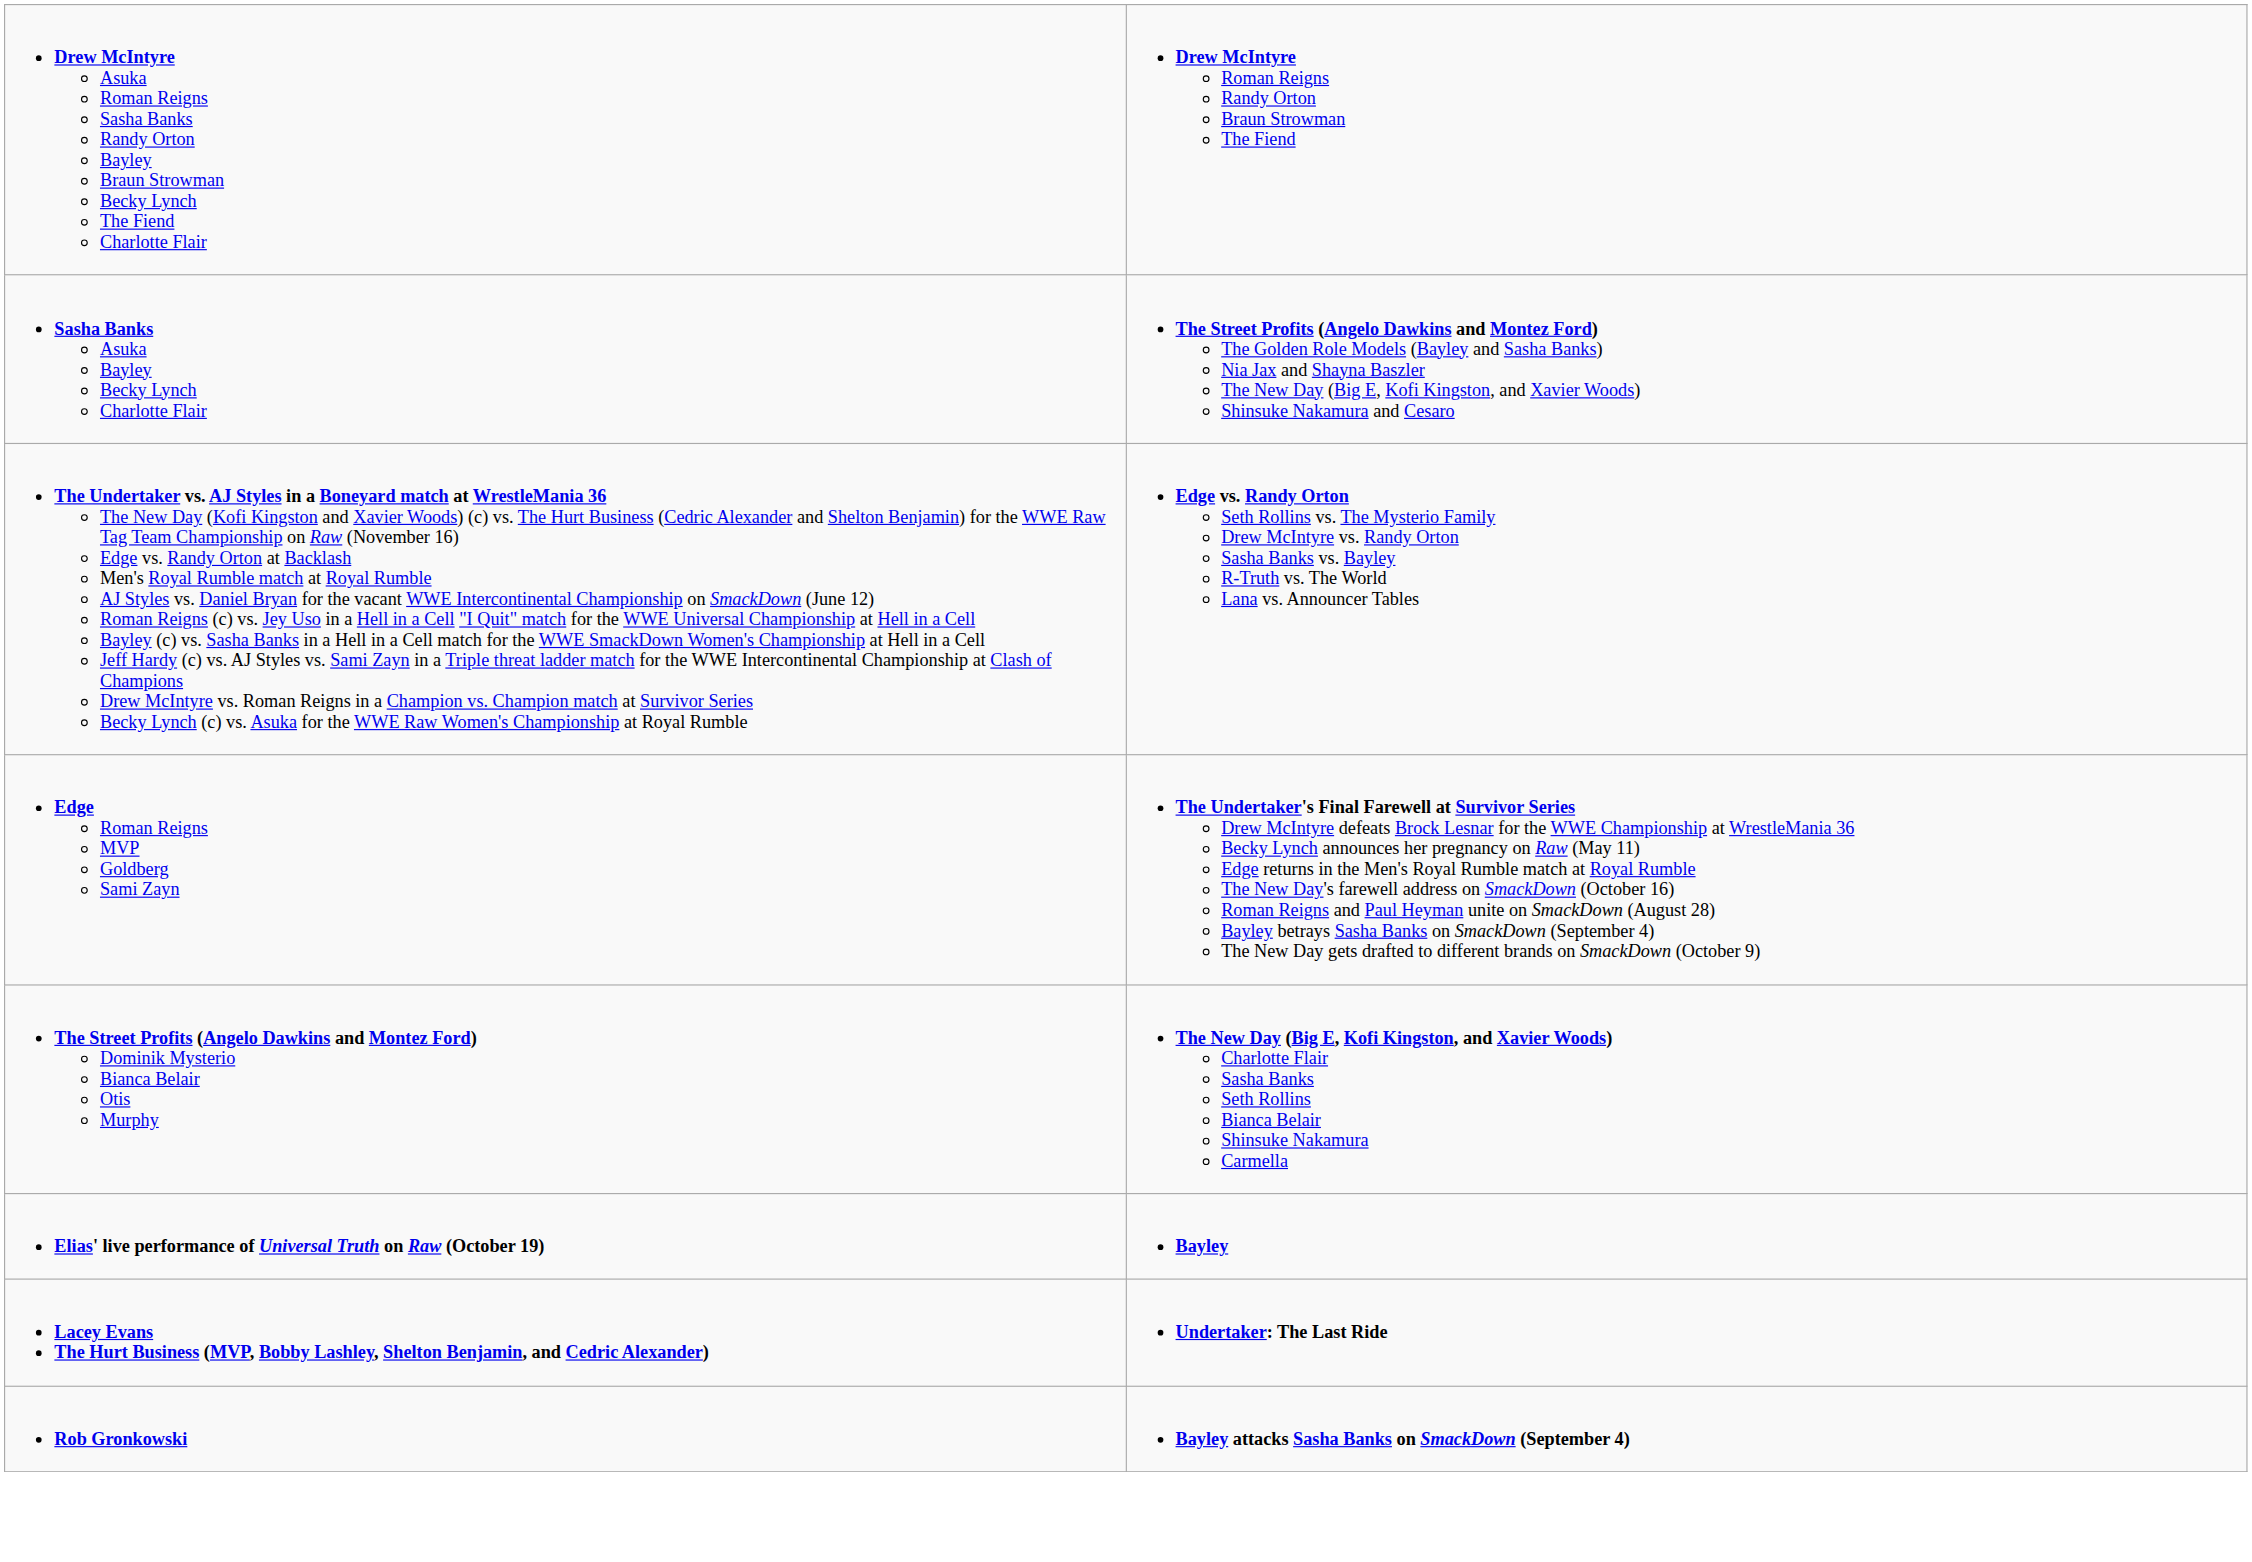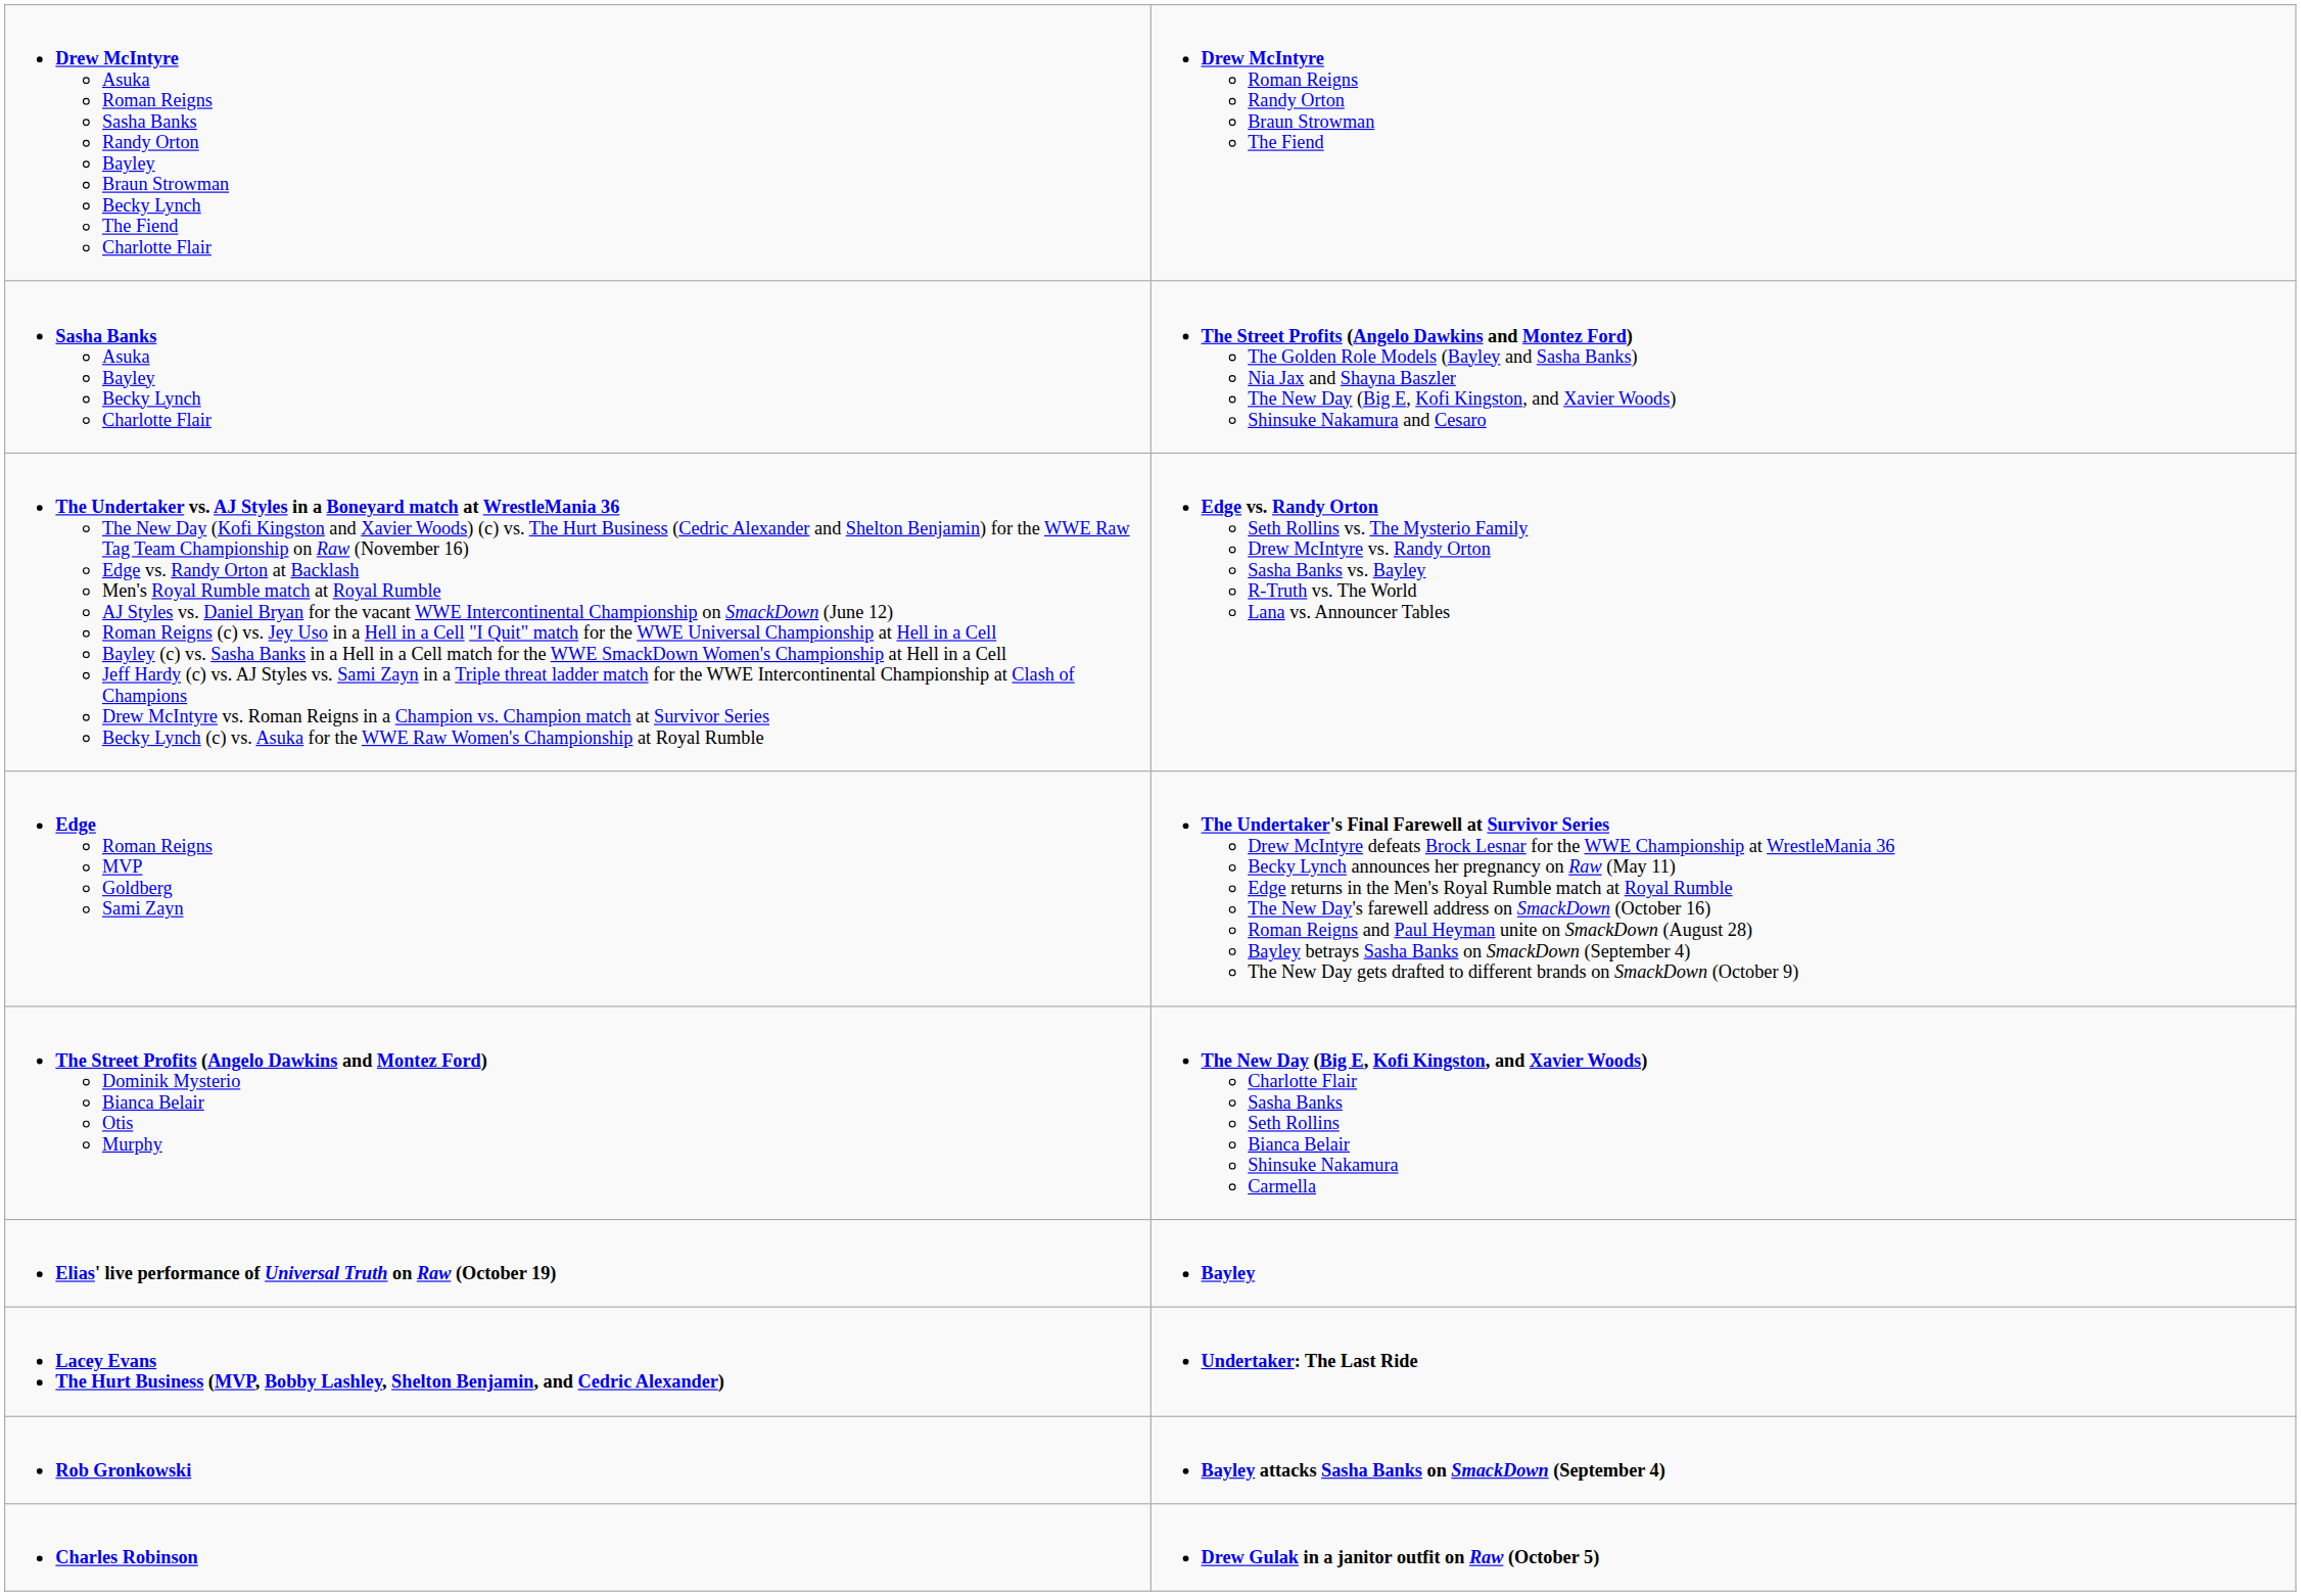 <table class=wikitable>
 <tr>
 <td style="vertical-align:top;" width="50%"><br><ul><li><strong><a href='#'>Drew McIntyre</a></strong><ul><li><a href='#'>Asuka</a></li><li><a href='#'>Roman Reigns</a></li><li><a href='#'>Sasha Banks</a></li><li><a href='#'>Randy Orton</a></li><li><a href='#'>Bayley</a></li><li><a href='#'>Braun Strowman</a></li><li><a href='#'>Becky Lynch</a></li><li><a href='#'>The Fiend</a></li><li><a href='#'>Charlotte Flair</a></li></ul></li></ul></td>
 <td style="vertical-align:top;" width="50%"><br><ul><li><strong><a href='#'>Drew McIntyre</a></strong><ul><li><a href='#'>Roman Reigns</a></li><li><a href='#'>Randy Orton</a></li><li><a href='#'>Braun Strowman</a></li><li><a href='#'>The Fiend</a></li></ul></li></ul></td>
 </tr>
 <tr>
 <td style="vertical-align:top;" width="50%"><br><ul><li><strong><a href='#'>Sasha Banks</a></strong><ul><li><a href='#'>Asuka</a></li><li><a href='#'>Bayley</a></li><li><a href='#'>Becky Lynch</a></li><li><a href='#'>Charlotte Flair</a></li></ul></li></ul></td>
 <td style="vertical-align:top;" width="50%"><br><ul><li><strong><a href='#'>The Street Profits</a> (<a href='#'>Angelo Dawkins</a> and <a href='#'>Montez Ford</a>)</strong><ul><li><a href='#'>The Golden Role Models</a> (<a href='#'>Bayley</a> and <a href='#'>Sasha Banks</a>)</li><li><a href='#'>Nia Jax</a> and <a href='#'>Shayna Baszler</a></li><li><a href='#'>The New Day</a> (<a href='#'>Big E</a>, <a href='#'>Kofi Kingston</a>, and <a href='#'>Xavier Woods</a>)</li><li><a href='#'>Shinsuke Nakamura</a> and <a href='#'>Cesaro</a></li></ul></li></ul></td>
 </tr>
 <tr>
 <td style="vertical-align:top;" width="50%"><br><ul><li><strong><a href='#'>The Undertaker</a> vs. <a href='#'>AJ Styles</a> in a <a href='#'>Boneyard match</a> at <a href='#'>WrestleMania 36</a></strong><ul><li><a href='#'>The New Day</a> (<a href='#'>Kofi Kingston</a> and <a href='#'>Xavier Woods</a>) (c) vs. <a href='#'>The Hurt Business</a> (<a href='#'>Cedric Alexander</a> and <a href='#'>Shelton Benjamin</a>) for the <a href='#'>WWE Raw Tag Team Championship</a> on <em><a href='#'>Raw</a></em> (November 16)</li><li><a href='#'>Edge</a> vs. <a href='#'>Randy Orton</a> at <a href='#'>Backlash</a></li><li>Men's <a href='#'>Royal Rumble match</a> at <a href='#'>Royal Rumble</a></li><li><a href='#'>AJ Styles</a> vs. <a href='#'>Daniel Bryan</a> for the vacant <a href='#'>WWE Intercontinental Championship</a> on <em><a href='#'>SmackDown</a></em> (June 12)</li><li><a href='#'>Roman Reigns</a> (c) vs. <a href='#'>Jey Uso</a> in a <a href='#'>Hell in a Cell</a> <a href='#'>"I Quit" match</a> for the <a href='#'>WWE Universal Championship</a> at <a href='#'>Hell in a Cell</a></li><li><a href='#'>Bayley</a> (c) vs. <a href='#'>Sasha Banks</a> in a Hell in a Cell match for the <a href='#'>WWE SmackDown Women's Championship</a> at Hell in a Cell</li><li><a href='#'>Jeff Hardy</a> (c) vs. AJ Styles vs. <a href='#'>Sami Zayn</a> in a <a href='#'>Triple threat ladder match</a> for the WWE Intercontinental Championship at <a href='#'>Clash of Champions</a></li><li><a href='#'>Drew McIntyre</a> vs. Roman Reigns in a <a href='#'>Champion vs. Champion match</a> at <a href='#'>Survivor Series</a></li><li><a href='#'>Becky Lynch</a> (c) vs. <a href='#'>Asuka</a> for the <a href='#'>WWE Raw Women's Championship</a> at Royal Rumble</li></ul></li></ul></td>
 <td style="vertical-align:top;" width="50%"><br><ul><li><strong><a href='#'>Edge</a> vs. <a href='#'>Randy Orton</a></strong><ul><li><a href='#'>Seth Rollins</a> vs. <a href='#'>The Mysterio Family</a></li><li><a href='#'>Drew McIntyre</a> vs. <a href='#'>Randy Orton</a></li><li><a href='#'>Sasha Banks</a> vs. <a href='#'>Bayley</a></li><li><a href='#'>R-Truth</a> vs. The World</li><li><a href='#'>Lana</a> vs. Announcer Tables</li></ul></li></ul></td>
 </tr>
 <tr>
 <td style="vertical-align:top;" width="50%"><br><ul><li><strong><a href='#'>Edge</a></strong><ul><li><a href='#'>Roman Reigns</a></li><li><a href='#'>MVP</a></li><li><a href='#'>Goldberg</a></li><li><a href='#'>Sami Zayn</a></li></ul></li></ul></td>
 <td style="vertical-align:top;" width="50%"><br><ul><li><strong><a href='#'>The Undertaker</a>'s Final Farewell at <a href='#'>Survivor Series</a></strong><ul><li><a href='#'>Drew McIntyre</a> defeats <a href='#'>Brock Lesnar</a> for the <a href='#'>WWE Championship</a> at <a href='#'>WrestleMania 36</a></li><li><a href='#'>Becky Lynch</a> announces her pregnancy on <em><a href='#'>Raw</a></em> (May 11)</li><li><a href='#'>Edge</a> returns in the Men's Royal Rumble match at <a href='#'>Royal Rumble</a></li><li><a href='#'>The New Day</a>'s farewell address on <em><a href='#'>SmackDown</a></em> (October 16)</li><li><a href='#'>Roman Reigns</a> and <a href='#'>Paul Heyman</a> unite on <em>SmackDown</em> (August 28)</li><li><a href='#'>Bayley</a> betrays <a href='#'>Sasha Banks</a> on <em>SmackDown</em> (September 4)</li><li>The New Day gets drafted to different brands on <em>SmackDown</em> (October 9)</li></ul></li></ul></td>
 </tr>
 <tr>
 <td style="vertical-align:top;" width="50%"><br><ul><li><strong><a href='#'>The Street Profits</a> (<a href='#'>Angelo Dawkins</a> and <a href='#'>Montez Ford</a>)</strong><ul><li><a href='#'>Dominik Mysterio</a></li><li><a href='#'>Bianca Belair</a></li><li><a href='#'>Otis</a></li><li><a href='#'>Murphy</a></li></ul></li></ul></td>
 <td style="vertical-align:top;" width="50%"><br><ul><li><strong><a href='#'>The New Day</a> (<a href='#'>Big E</a>, <a href='#'>Kofi Kingston</a>, and <a href='#'>Xavier Woods</a>)</strong><ul><li><a href='#'>Charlotte Flair</a></li><li><a href='#'>Sasha Banks</a></li><li><a href='#'>Seth Rollins</a></li><li><a href='#'>Bianca Belair</a></li><li><a href='#'>Shinsuke Nakamura</a></li><li><a href='#'>Carmella</a></li></ul></li></ul></td>
 </tr>
 <tr>
 <td style="vertical-align:top;" width="50%"><br><ul><li><strong><a href='#'>Elias</a>' live performance of <em><a href='#'>Universal Truth</a></em> on <em><a href='#'>Raw</a></em> (October 19)</strong></li></ul></td>
 <td style="vertical-align:top;" width="50%"><br><ul><li><strong><a href='#'>Bayley</a></strong></li></ul></td>
 </tr>
 <tr>
 <td style="vertical-align:top;" width="50%"><br><ul><li><strong><a href='#'>Lacey Evans</a></strong></li><li><strong><a href='#'>The Hurt Business</a> (<a href='#'>MVP</a>, <a href='#'>Bobby Lashley</a>, <a href='#'>Shelton Benjamin</a>, and <a href='#'>Cedric Alexander</a>)</strong></li></ul></td>
 <td style="vertical-align:top;" width="50%"><br><ul><li><strong><a href='#'>Undertaker</a>: The Last Ride</strong></li></ul></td>
 </tr>
 <tr>
 <td style="vertical-align:top;" width="50%"><br><ul><li><strong><a href='#'>Rob Gronkowski</a></strong></li></ul></td>
 <td style="vertical-align:top;" width="50%"><br><ul><li><strong><a href='#'>Bayley</a> attacks <a href='#'>Sasha Banks</a> on <em><a href='#'>SmackDown</a></em> (September 4)</strong></li></ul></td>
 </tr>
+<tr>
+<td style="vertical-align:top;" width="50%"><br><ul><li><strong><a href='#'>Charles Robinson</a></strong></li></ul></td>
+<td style="vertical-align:top;" width="50%"><br><ul><li><strong><a href='#'>Drew Gulak</a> in a janitor outfit on <em><a href='#'>Raw</a></em> (October 5)</strong></li></ul></td>
+</tr>
 </table>
